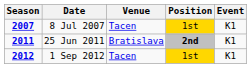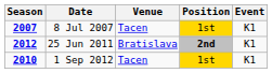 <table class="wikitable" style="text-align:center; font-size:95%;">
 <tr>
 <th>Season</th>
 <th>Date</th>
 <th>Venue</th>
 <th>Position</th>
 <th>Event</th>
 </tr>
 <tr>
 <td><strong><a href='#'>2007</a></strong></td>
 <td align=right>8 Jul 2007</td>
 <td align=left><a href='#'>Tacen</a></td>
 <td bgcolor=gold>1st</td>
 <td>K1</td>
 </tr>
 <tr>
-<td><strong><a href='#'>2011</a></strong></td>
+<td><strong><a href='#'>2012</a></strong></td>
 <td align=right>25 Jun 2011</td>
 <td align=left><a href='#'>Bratislava</a></td>
 <td bgcolor=silver><strong>2nd</strong></td>
 <td>K1</td>
 </tr>
 <tr>
-<td><strong><a href='#'>2012</a></strong></td>
+<td><strong><a href='#'>2010</a></strong></td>
 <td align=right>1 Sep 2012</td>
 <td align=left><a href='#'>Tacen</a></td>
 <td bgcolor=gold>1st</td>
 <td>K1</td>
 </tr>
 </table>
